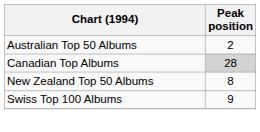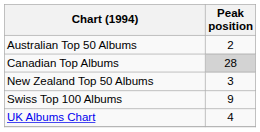 <table class="wikitable sortable" border="1">
 <tr>
 <th scope="col" style="width:17em;">Chart (1994)</th>
 <th scope="col">Peak<br>position</th>
 </tr>
 <tr>
 <td>Australian Top 50 Albums</td>
 <td style="text-align:center;">2</td>
 </tr>
 <tr>
 <td>Canadian Top Albums</td>
 <td style="background: lightgrey; text-align:center;">28</td>
 </tr>
 <tr>
 <td>New Zealand Top 50 Albums</td>
-<td style="text-align:center;">8</td>
+<td style="text-align:center;">3</td>
 </tr>
 <tr>
 <td>Swiss Top 100 Albums</td>
 <td style="text-align:center;">9</td>
 </tr>
 <tr>
+<td><a href='#'>UK Albums Chart</a></td>
+<td style="text-align:center;">4</td>
+</tr>
+<tr>
 </tr>
 </table>
